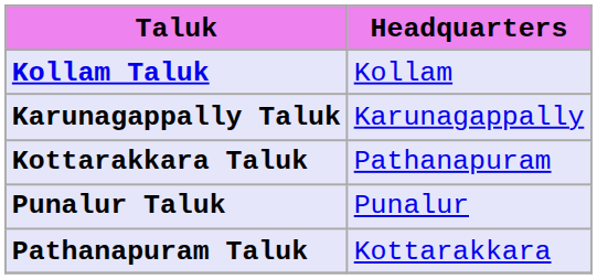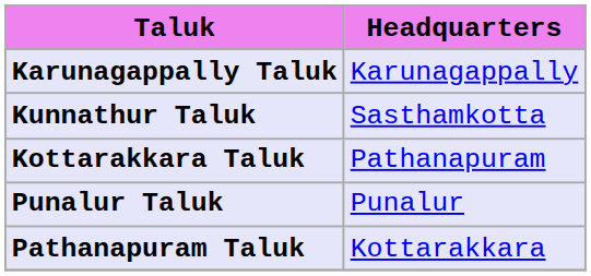 <table class="wikitable sortable" align="center" style="background:Lavender;">
 <tr>
 <th ! style="background-color:Violet">Taluk</th>
 <th ! style="background-color:Violet">Headquarters</th>
 </tr>
 <tr>
-<td><strong><a href='#'>Kollam Taluk</a></strong></td>
-<td><a href='#'>Kollam</a></td>
+<td><strong>Karunagappally Taluk</strong></td>
+<td><a href='#'>Karunagappally</a></td>
 </tr>
 <tr>
-<td><strong>Karunagappally Taluk</strong></td>
-<td><a href='#'>Karunagappally</a></td>
+<td><strong>Kunnathur Taluk</strong></td>
+<td><a href='#'>Sasthamkotta</a></td>
 </tr>
 <tr>
 <td><strong>Kottarakkara Taluk</strong></td>
 <td><a href='#'>Pathanapuram</a></td>
 </tr>
 <tr>
 <td><strong>Punalur Taluk</strong></td>
 <td><a href='#'>Punalur</a></td>
 </tr>
 <tr>
 <td><strong>Pathanapuram Taluk</strong></td>
 <td><a href='#'>Kottarakkara</a></td>
 </tr>
 <tr>
 </tr>
 </table>
